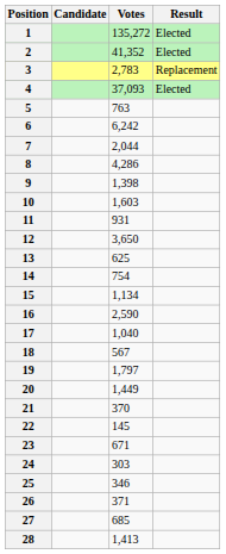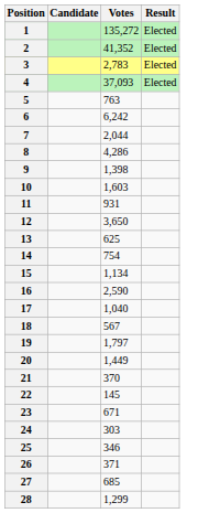 <table class="wikitable sortable col3right">
 <tr>
 <th scope="col">Position</th>
 <th scope="col">Candidate</th>
 <th scope="col">Votes</th>
 <th scope="col">Result</th>
 </tr>
 <tr bgcolor=bbf3bb>
 <th scope="row">1</th>
 <td></td>
 <td>135,272</td>
 <td>Elected</td>
 </tr>
 <tr bgcolor=bbf3bb>
 <th scope="row">2</th>
 <td></td>
 <td>41,352</td>
 <td>Elected</td>
 </tr>
 <tr bgcolor=#FF8>
 <th scope="row">3</th>
 <td></td>
 <td>2,783</td>
-<td>Replacement</td>
+<td>Elected</td>
 </tr>
 <tr bgcolor=bbf3bb>
 <th scope="row">4</th>
 <td></td>
 <td>37,093</td>
 <td>Elected</td>
 </tr>
 <tr>
 <th scope="row">5</th>
 <td></td>
 <td>763</td>
 <td></td>
 </tr>
 <tr>
 <th scope="row">6</th>
 <td></td>
 <td>6,242</td>
 <td></td>
 </tr>
 <tr>
 <th scope="row">7</th>
 <td></td>
 <td>2,044</td>
 <td></td>
 </tr>
 <tr>
 <th scope="row">8</th>
 <td></td>
 <td>4,286</td>
 <td></td>
 </tr>
 <tr>
 <th scope="row">9</th>
 <td></td>
 <td>1,398</td>
 <td></td>
 </tr>
 <tr>
 <th scope="row">10</th>
 <td></td>
 <td>1,603</td>
 <td></td>
 </tr>
 <tr>
 <th scope="row">11</th>
 <td></td>
 <td>931</td>
 <td></td>
 </tr>
 <tr>
 <th scope="row">12</th>
 <td></td>
 <td>3,650</td>
 <td></td>
 </tr>
 <tr>
 <th scope="row">13</th>
 <td></td>
 <td>625</td>
 <td></td>
 </tr>
 <tr>
 <th scope="row">14</th>
 <td></td>
 <td>754</td>
 <td></td>
 </tr>
 <tr>
 <th scope="row">15</th>
 <td></td>
 <td>1,134</td>
 <td></td>
 </tr>
 <tr>
 <th scope="row">16</th>
 <td></td>
 <td>2,590</td>
 <td></td>
 </tr>
 <tr>
 <th scope="row">17</th>
 <td></td>
 <td>1,040</td>
 <td></td>
 </tr>
 <tr>
 <th scope="row">18</th>
 <td></td>
 <td>567</td>
 <td></td>
 </tr>
 <tr>
 <th scope="row">19</th>
 <td></td>
 <td>1,797</td>
 <td></td>
 </tr>
 <tr>
 <th scope="row">20</th>
 <td></td>
 <td>1,449</td>
 <td></td>
 </tr>
 <tr>
 <th scope="row">21</th>
 <td></td>
 <td>370</td>
 <td></td>
 </tr>
 <tr>
 <th scope="row">22</th>
 <td></td>
 <td>145</td>
 <td></td>
 </tr>
 <tr>
 <th scope="row">23</th>
 <td></td>
 <td>671</td>
 <td></td>
 </tr>
 <tr>
 <th scope="row">24</th>
 <td></td>
 <td>303</td>
 <td></td>
 </tr>
 <tr>
 <th scope="row">25</th>
 <td></td>
 <td>346</td>
 <td></td>
 </tr>
 <tr>
 <th scope="row">26</th>
 <td></td>
 <td>371</td>
 <td></td>
 </tr>
 <tr>
 <th scope="row">27</th>
 <td></td>
 <td>685</td>
 <td></td>
 </tr>
 <tr>
 <th scope="row">28</th>
 <td></td>
-<td>1,413</td>
+<td>1,299</td>
 <td></td>
 </tr>
 </table>
